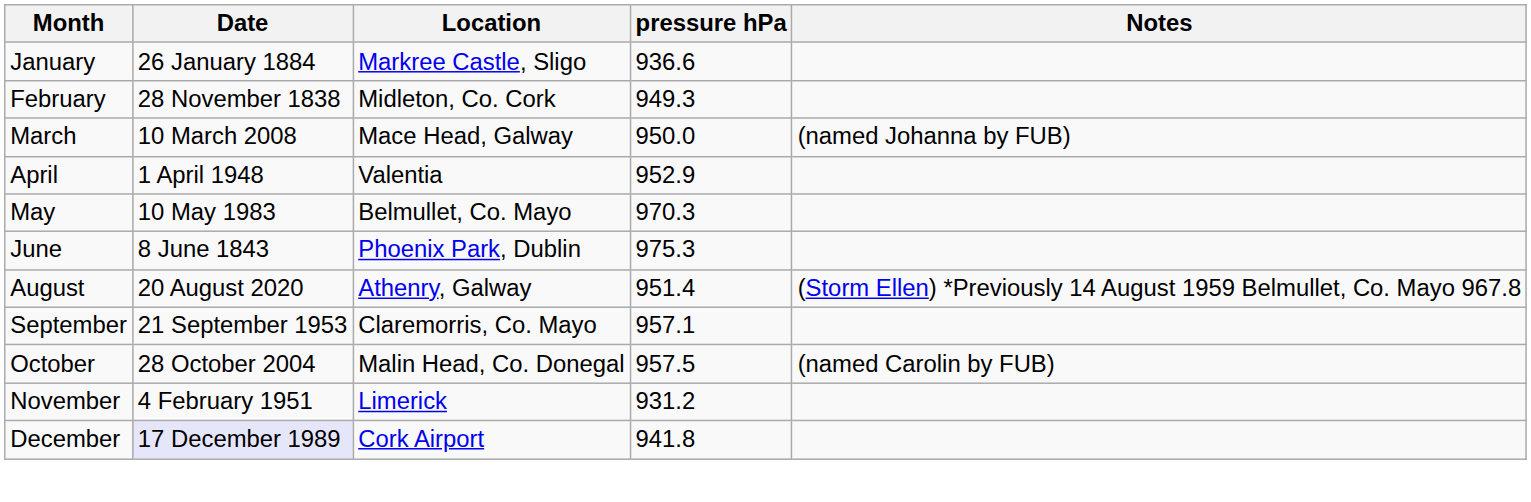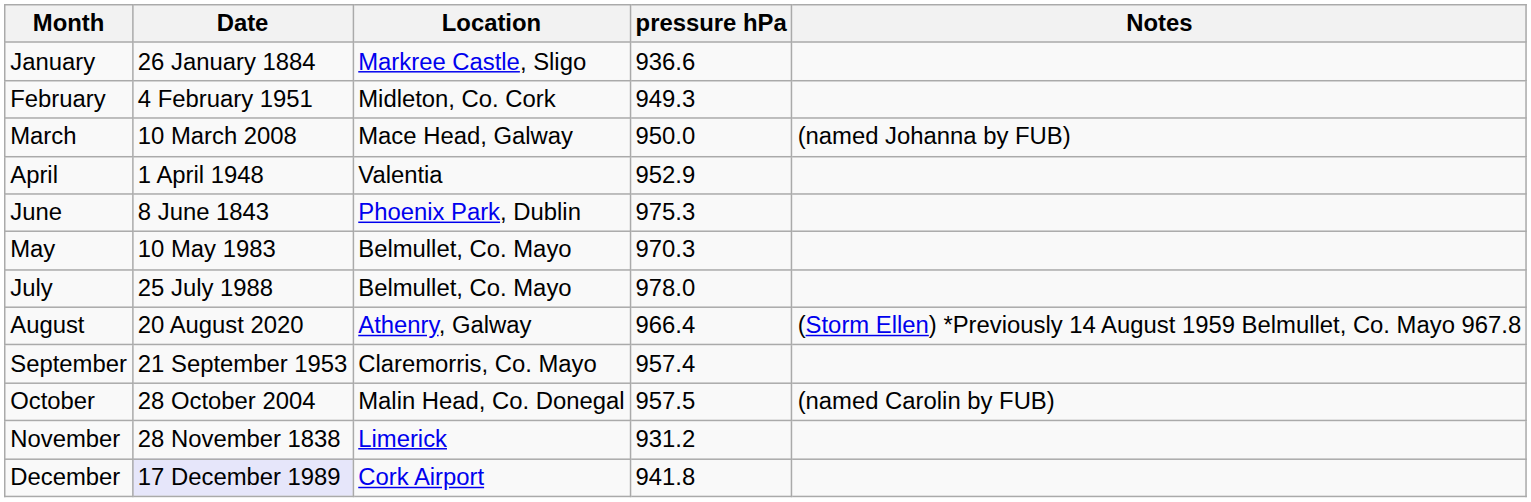 <table class="wikitable sortable">
 <tr>
 <th>Month</th>
 <th>Date</th>
 <th class="unsortable">Location</th>
 <th>pressure hPa</th>
 <th class="unsortable">Notes</th>
 </tr>
 <tr>
 <td>January</td>
 <td>26 January 1884</td>
 <td><a href='#'>Markree Castle</a>, Sligo</td>
 <td>936.6</td>
 <td></td>
 </tr>
 <tr>
 <td>February</td>
-<td>28 November 1838</td>
+<td>4 February 1951</td>
 <td>Midleton, Co. Cork</td>
 <td>949.3</td>
 <td></td>
 </tr>
 <tr>
 <td>March</td>
 <td>10 March 2008</td>
 <td>Mace Head, Galway</td>
 <td>950.0</td>
 <td>(named Johanna by FUB)</td>
 </tr>
 <tr>
 <td>April</td>
 <td>1 April 1948</td>
 <td>Valentia</td>
 <td>952.9</td>
 <td></td>
 </tr>
 <tr>
+<td>June</td>
+<td>8 June 1843</td>
+<td><a href='#'>Phoenix Park</a>, Dublin</td>
+<td>975.3</td>
+<td></td>
+</tr>
+<tr>
 <td>May</td>
 <td>10 May 1983</td>
 <td>Belmullet, Co. Mayo</td>
 <td>970.3</td>
 <td></td>
 </tr>
 <tr>
-<td>June</td>
-<td>8 June 1843</td>
-<td><a href='#'>Phoenix Park</a>, Dublin</td>
-<td>975.3</td>
+<td>July</td>
+<td>25 July 1988</td>
+<td>Belmullet, Co. Mayo</td>
+<td>978.0</td>
 <td></td>
 </tr>
 <tr>
 <td>August</td>
 <td>20 August 2020</td>
 <td><a href='#'>Athenry</a>, Galway</td>
-<td>951.4</td>
+<td>966.4</td>
 <td>(<a href='#'>Storm Ellen</a>) *Previously 14 August 1959 Belmullet, Co. Mayo 967.8</td>
 </tr>
 <tr>
 <td>September</td>
 <td>21 September 1953</td>
 <td>Claremorris, Co. Mayo</td>
-<td>957.1</td>
+<td>957.4</td>
 <td></td>
 </tr>
 <tr>
 <td>October</td>
 <td>28 October 2004</td>
 <td>Malin Head, Co. Donegal</td>
 <td>957.5</td>
 <td>(named Carolin by FUB)</td>
 </tr>
 <tr>
 <td>November</td>
-<td>4 February 1951</td>
+<td>28 November 1838</td>
 <td><a href='#'>Limerick</a></td>
 <td>931.2</td>
 <td></td>
 </tr>
 <tr>
 <td>December</td>
 <td style="background: lavender;">17 December 1989</td>
 <td><a href='#'>Cork Airport</a></td>
 <td>941.8</td>
 <td></td>
 </tr>
 </table>
